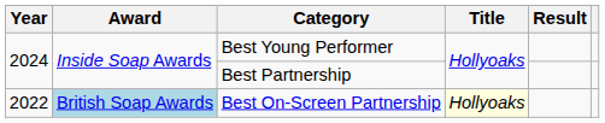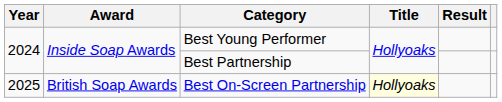 <table class="wikitable sortable plainrowheaders">
 <tr>
 <th scope="col">Year</th>
 <th scope="col">Award</th>
 <th scope="col">Category</th>
 <th scope="col">Title</th>
 <th scope="col">Result</th>
 <th scope="col" class="unsortable"></th>
 </tr>
 <tr>
 <td rowspan=2>2024</td>
 <td rowspan=2><a href='#'><em>Inside Soap</em> Awards</a></td>
 <td>Best Young Performer</td>
 <td rowspan=2><em><a href='#'>Hollyoaks</a></em></td>
 <td></td>
 <td align="center"></td>
 </tr>
 <tr>
 <td>Best Partnership</td>
 <td></td>
 <td align="center"></td>
 </tr>
 <tr>
-<td>2022</td>
-<td style="background: lightblue;"><a href='#'>British Soap Awards</a></td>
+<td>2025</td>
+<td><a href='#'>British Soap Awards</a></td>
 <td><a href='#'>Best On-Screen Partnership</a></td>
 <td style="background: lightyellow;"><em>Hollyoaks</em></td>
 <td></td>
 <td align="center"></td>
 </tr>
 </table>
